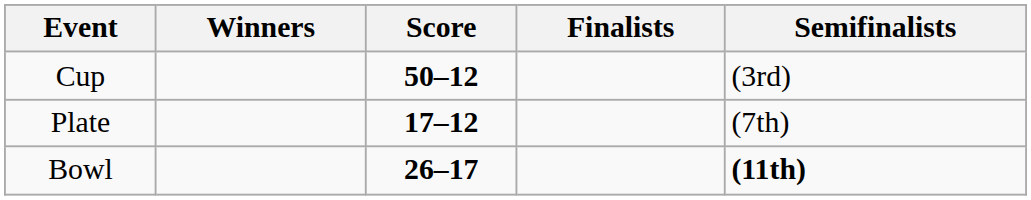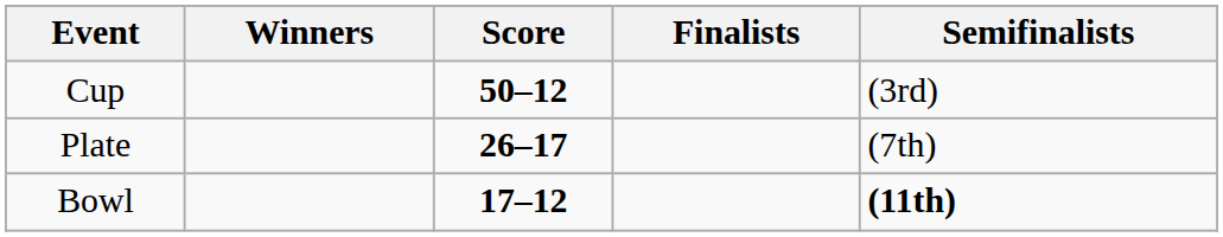 <table class="wikitable" width=550 style="text-align: center">
 <tr>
 <th>Event</th>
 <th>Winners</th>
 <th>Score</th>
 <th>Finalists</th>
 <th>Semifinalists</th>
 </tr>
 <tr>
 <td>Cup</td>
 <td align=left><strong></strong></td>
 <td><strong>50–12</strong></td>
 <td align=left></td>
 <td align=left> (3rd)<br></td>
 </tr>
 <tr>
 <td>Plate</td>
 <td align=left><strong></strong></td>
-<td><strong>17–12</strong></td>
+<td><strong>26–17</strong></td>
 <td align=left></td>
 <td align=left> (7th)<br></td>
 </tr>
 <tr>
 <td>Bowl</td>
 <td align=left><strong></strong></td>
-<td><strong>26–17</strong></td>
+<td><strong>17–12</strong></td>
 <td align=left></td>
 <td align=left><strong> (11th)<br></strong></td>
 </tr>
 </table>
